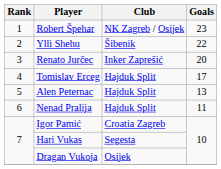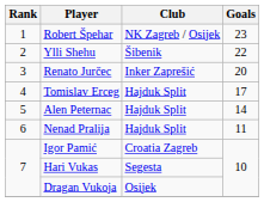 <table class="wikitable">
 <tr>
 <th width="40px">Rank</th>
 <th>Player</th>
 <th>Club</th>
 <th width="40px">Goals</th>
 </tr>
 <tr>
 <td align=center>1</td>
 <td> <a href='#'>Robert Špehar</a></td>
 <td><a href='#'>NK Zagreb</a> / <a href='#'>Osijek</a></td>
 <td align=center>23</td>
 </tr>
 <tr>
 <td align=center>2</td>
 <td> <a href='#'>Ylli Shehu</a></td>
 <td><a href='#'>Šibenik</a></td>
 <td align=center>22</td>
 </tr>
 <tr>
 <td align=center>3</td>
 <td> <a href='#'>Renato Jurčec</a></td>
 <td><a href='#'>Inker Zaprešić</a></td>
 <td align=center>20</td>
 </tr>
 <tr>
 <td align=center>4</td>
 <td> <a href='#'>Tomislav Erceg</a></td>
 <td><a href='#'>Hajduk Split</a></td>
 <td align=center>17</td>
 </tr>
 <tr>
 <td align=center>5</td>
 <td> <a href='#'>Alen Peternac</a></td>
 <td><a href='#'>Hajduk Split</a></td>
-<td align=center>13</td>
+<td align=center>14</td>
 </tr>
 <tr>
 <td align=center>6</td>
 <td> <a href='#'>Nenad Pralija</a></td>
 <td><a href='#'>Hajduk Split</a></td>
 <td align=center>11</td>
 </tr>
 <tr>
 <td rowspan=3 align=center>7</td>
 <td> <a href='#'>Igor Pamić</a></td>
 <td><a href='#'>Croatia Zagreb</a></td>
 <td rowspan=3 align=center>10</td>
 </tr>
 <tr>
 <td> <a href='#'>Hari Vukas</a></td>
 <td><a href='#'>Segesta</a></td>
 </tr>
 <tr>
 <td> <a href='#'>Dragan Vukoja</a></td>
 <td><a href='#'>Osijek</a></td>
 </tr>
 <tr>
 </tr>
 </table>
